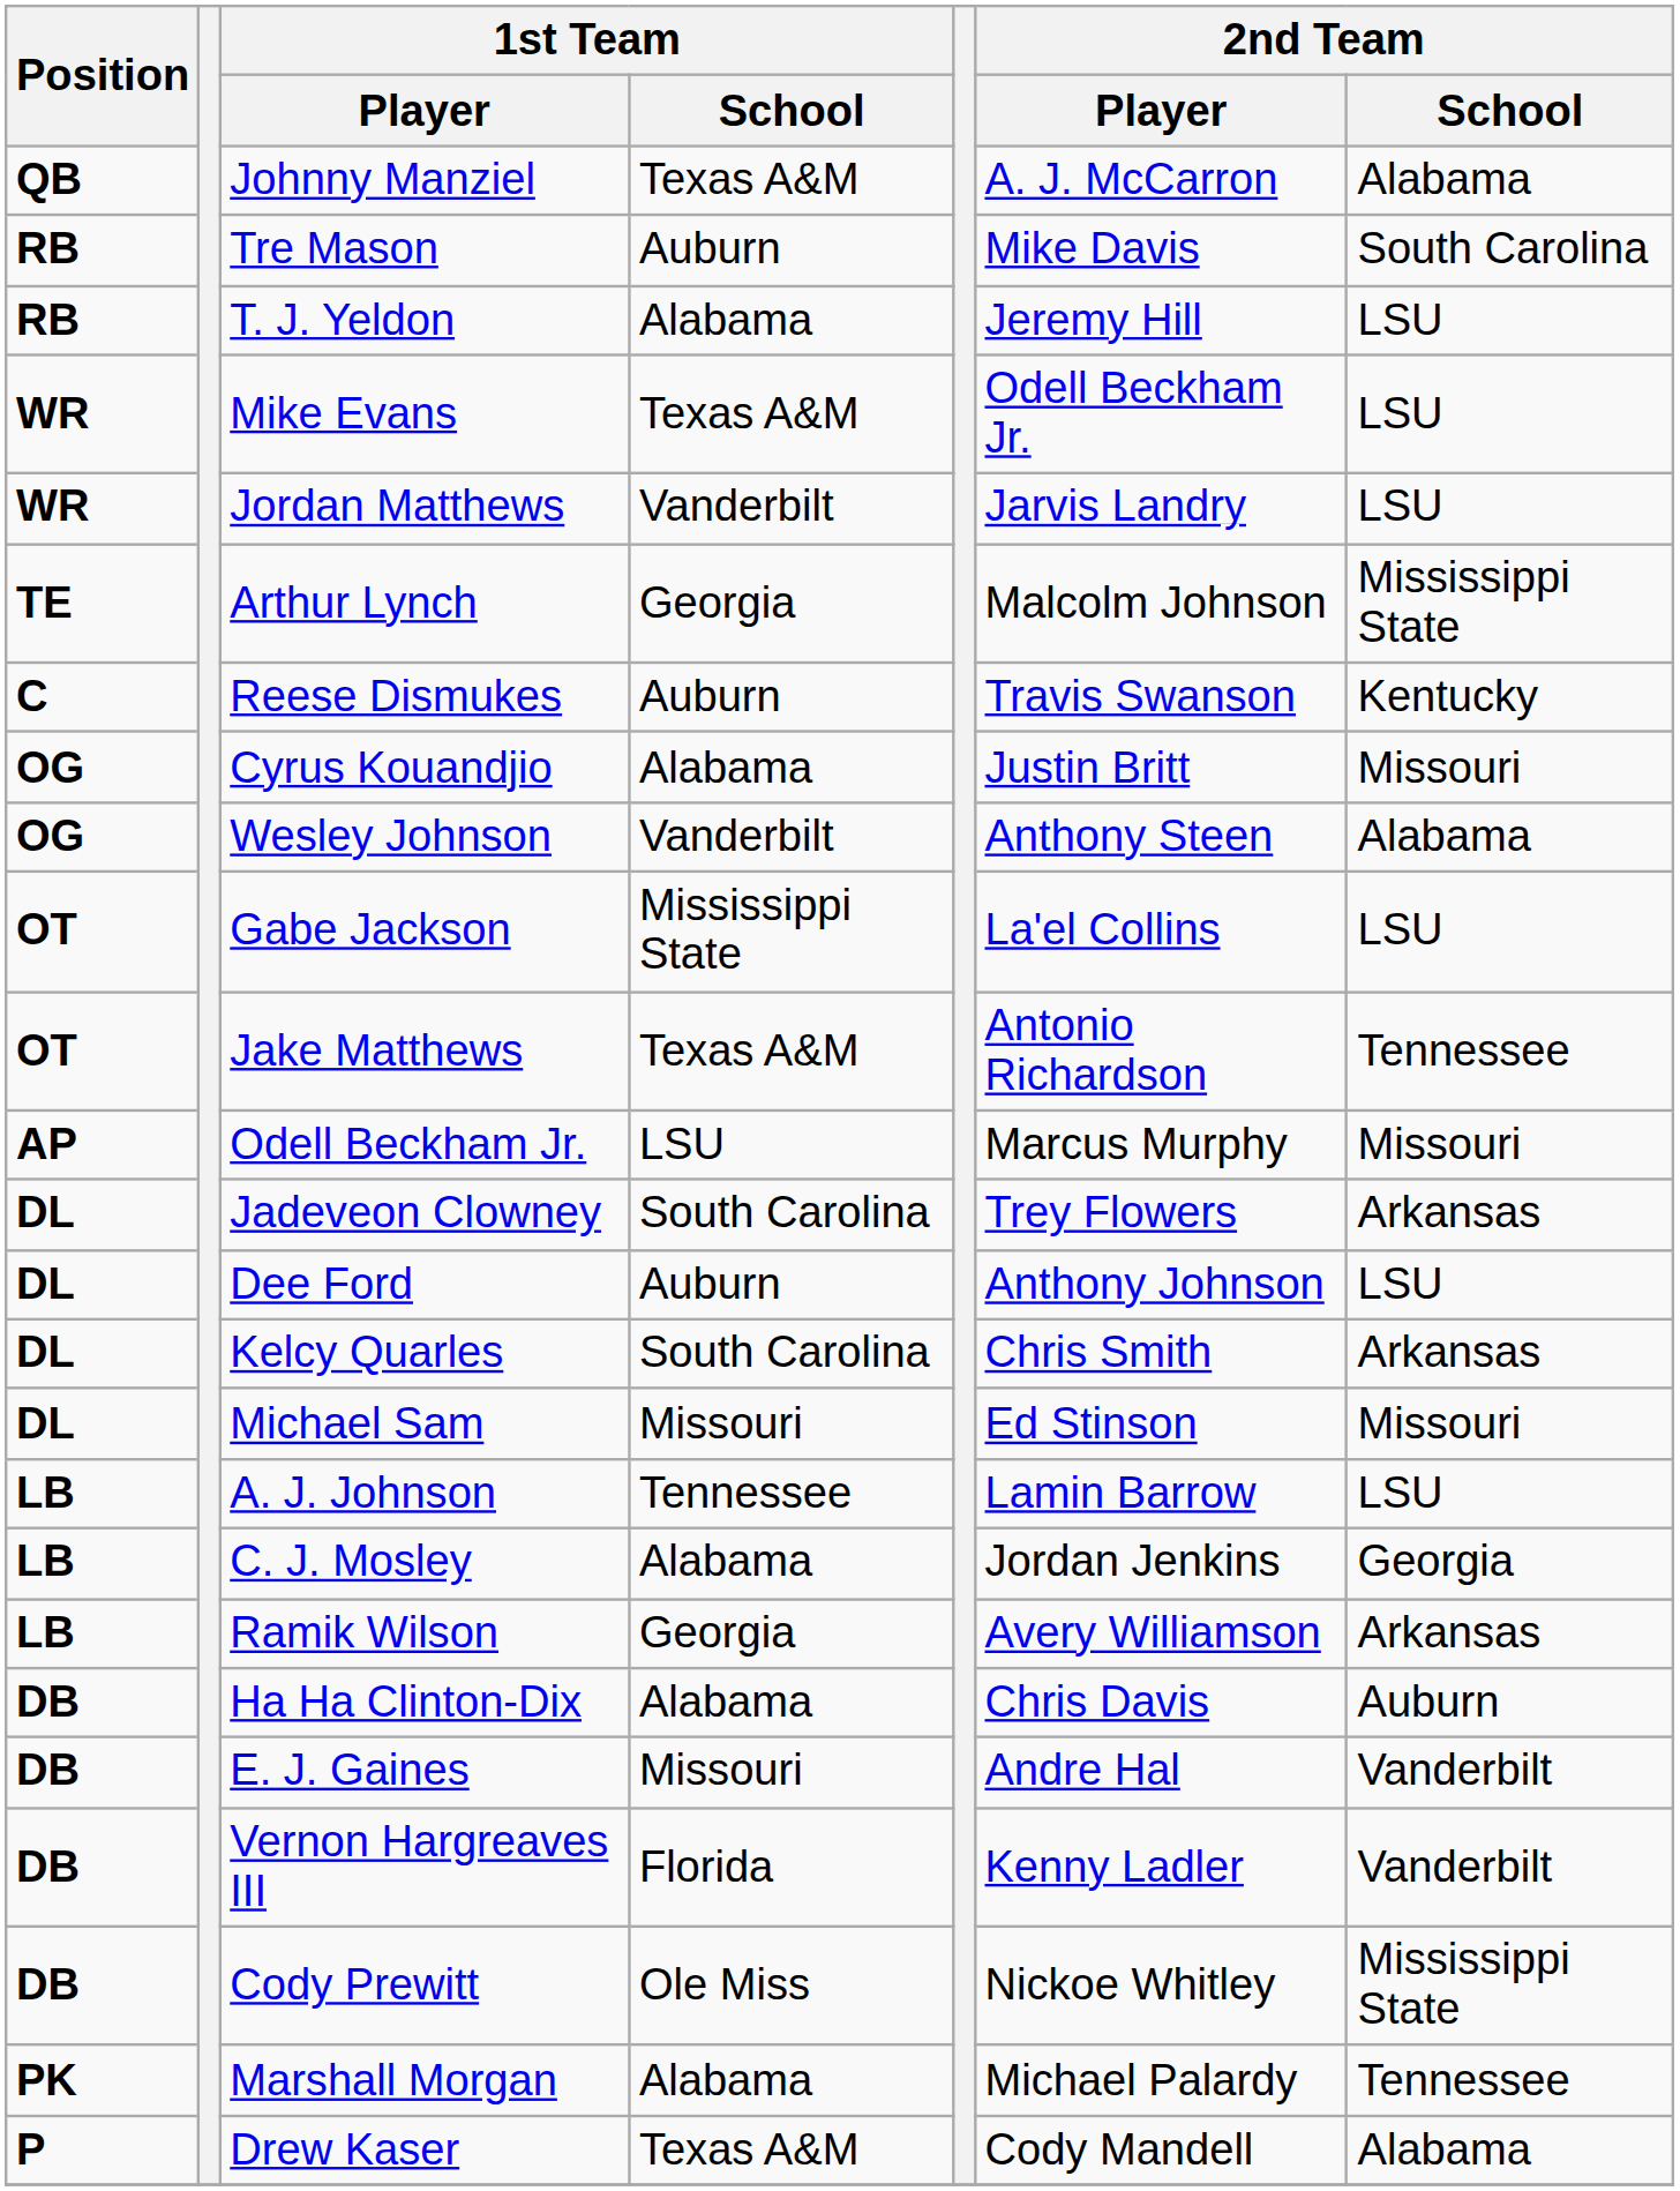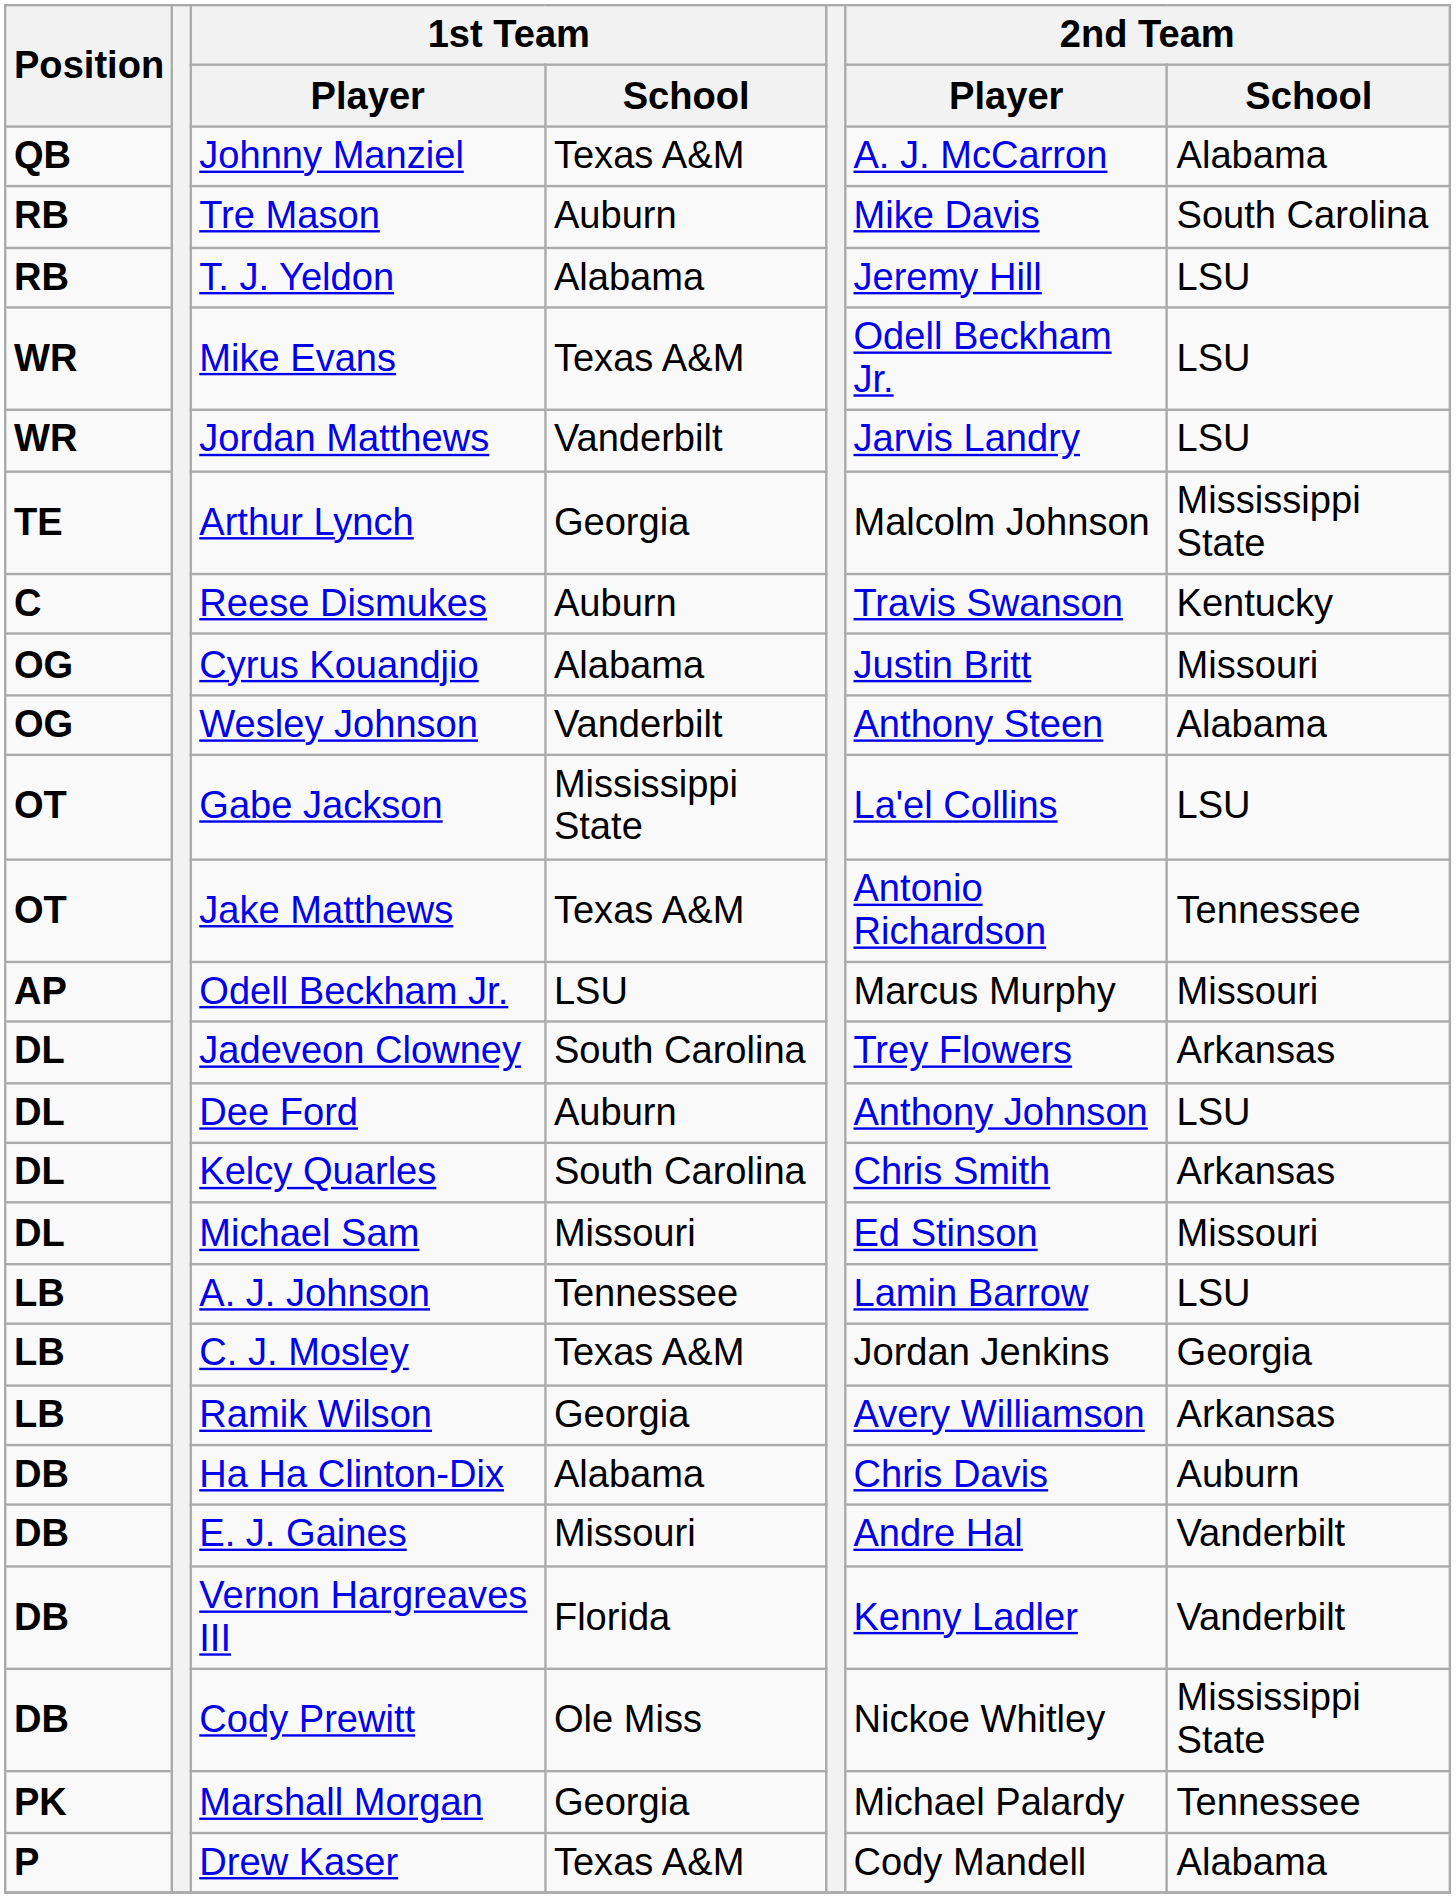 <table class="wikitable" border="1">
 <tr>
 <th rowspan="2">Position</th>
 <th rowspan="27"></th>
 <th colspan="2">1st Team</th>
 <th rowspan="27"></th>
 <th colspan="2">2nd Team</th>
 </tr>
 <tr>
 <th>Player</th>
 <th>School</th>
 <th>Player</th>
 <th>School</th>
 </tr>
 <tr>
 <td><strong>QB</strong></td>
 <td><a href='#'>Johnny Manziel</a></td>
 <td>Texas A&M</td>
 <td><a href='#'>A. J. McCarron</a></td>
 <td>Alabama</td>
 </tr>
 <tr>
 <td><strong>RB</strong></td>
 <td><a href='#'>Tre Mason</a></td>
 <td>Auburn</td>
 <td><a href='#'>Mike Davis</a></td>
 <td>South Carolina</td>
 </tr>
 <tr>
 <td><strong>RB</strong></td>
 <td><a href='#'>T. J. Yeldon</a></td>
 <td>Alabama</td>
 <td><a href='#'>Jeremy Hill</a></td>
 <td>LSU</td>
 </tr>
 <tr>
 <td><strong>WR</strong></td>
 <td><a href='#'>Mike Evans</a></td>
 <td>Texas A&M</td>
 <td><a href='#'>Odell Beckham Jr.</a></td>
 <td>LSU</td>
 </tr>
 <tr>
 <td><strong>WR</strong></td>
 <td><a href='#'>Jordan Matthews</a></td>
 <td>Vanderbilt</td>
 <td><a href='#'>Jarvis Landry</a></td>
 <td>LSU</td>
 </tr>
 <tr>
 <td><strong>TE</strong></td>
 <td><a href='#'>Arthur Lynch</a></td>
 <td>Georgia</td>
 <td>Malcolm Johnson</td>
 <td>Mississippi State</td>
 </tr>
 <tr>
 <td><strong>C</strong></td>
 <td><a href='#'>Reese Dismukes</a></td>
 <td>Auburn</td>
 <td><a href='#'>Travis Swanson</a></td>
 <td>Kentucky</td>
 </tr>
 <tr>
 <td><strong>OG</strong></td>
 <td><a href='#'>Cyrus Kouandjio</a></td>
 <td>Alabama</td>
 <td><a href='#'>Justin Britt</a></td>
 <td>Missouri</td>
 </tr>
 <tr>
 <td><strong>OG</strong></td>
 <td><a href='#'>Wesley Johnson</a></td>
 <td>Vanderbilt</td>
 <td><a href='#'>Anthony Steen</a></td>
 <td>Alabama</td>
 </tr>
 <tr>
 <td><strong>OT</strong></td>
 <td><a href='#'>Gabe Jackson</a></td>
 <td>Mississippi State</td>
 <td><a href='#'>La'el Collins</a></td>
 <td>LSU</td>
 </tr>
 <tr>
 <td><strong>OT</strong></td>
 <td><a href='#'>Jake Matthews</a></td>
 <td>Texas A&M</td>
 <td><a href='#'>Antonio Richardson</a></td>
 <td>Tennessee</td>
 </tr>
 <tr>
 <td><strong>AP</strong></td>
 <td><a href='#'>Odell Beckham Jr.</a></td>
 <td>LSU</td>
 <td>Marcus Murphy</td>
 <td>Missouri</td>
 </tr>
 <tr>
 <td><strong>DL</strong></td>
 <td><a href='#'>Jadeveon Clowney</a></td>
 <td>South Carolina</td>
 <td><a href='#'>Trey Flowers</a></td>
 <td>Arkansas</td>
 </tr>
 <tr>
 <td><strong>DL</strong></td>
 <td><a href='#'>Dee Ford</a></td>
 <td>Auburn</td>
 <td><a href='#'>Anthony Johnson</a></td>
 <td>LSU</td>
 </tr>
 <tr>
 <td><strong>DL</strong></td>
 <td><a href='#'>Kelcy Quarles</a></td>
 <td>South Carolina</td>
 <td><a href='#'>Chris Smith</a></td>
 <td>Arkansas</td>
 </tr>
 <tr>
 <td><strong>DL</strong></td>
 <td><a href='#'>Michael Sam</a></td>
 <td>Missouri</td>
 <td><a href='#'>Ed Stinson</a></td>
 <td>Missouri</td>
 </tr>
 <tr>
 <td><strong>LB</strong></td>
 <td><a href='#'>A. J. Johnson</a></td>
 <td>Tennessee</td>
 <td><a href='#'>Lamin Barrow</a></td>
 <td>LSU</td>
 </tr>
 <tr>
 <td><strong>LB</strong></td>
 <td><a href='#'>C. J. Mosley</a></td>
-<td>Alabama</td>
+<td>Texas A&M</td>
 <td>Jordan Jenkins</td>
 <td>Georgia</td>
 </tr>
 <tr>
 <td><strong>LB</strong></td>
 <td><a href='#'>Ramik Wilson</a></td>
 <td>Georgia</td>
 <td><a href='#'>Avery Williamson</a></td>
 <td>Arkansas</td>
 </tr>
 <tr>
 <td><strong>DB</strong></td>
 <td><a href='#'>Ha Ha Clinton-Dix</a></td>
 <td>Alabama</td>
 <td><a href='#'>Chris Davis</a></td>
 <td>Auburn</td>
 </tr>
 <tr>
 <td><strong>DB</strong></td>
 <td><a href='#'>E. J. Gaines</a></td>
 <td>Missouri</td>
 <td><a href='#'>Andre Hal</a></td>
 <td>Vanderbilt</td>
 </tr>
 <tr>
 <td><strong>DB</strong></td>
 <td><a href='#'>Vernon Hargreaves III</a></td>
 <td>Florida</td>
 <td><a href='#'>Kenny Ladler</a></td>
 <td>Vanderbilt</td>
 </tr>
 <tr>
 <td><strong>DB</strong></td>
 <td><a href='#'>Cody Prewitt</a></td>
 <td>Ole Miss</td>
 <td>Nickoe Whitley</td>
 <td>Mississippi State</td>
 </tr>
 <tr>
 <td><strong>PK</strong></td>
 <td><a href='#'>Marshall Morgan</a></td>
-<td>Alabama</td>
+<td>Georgia</td>
 <td>Michael Palardy</td>
 <td>Tennessee</td>
 </tr>
 <tr>
 <td><strong>P</strong></td>
 <td><a href='#'>Drew Kaser</a></td>
 <td>Texas A&M</td>
 <td>Cody Mandell</td>
 <td>Alabama</td>
 </tr>
 <tr>
 </tr>
 </table>
